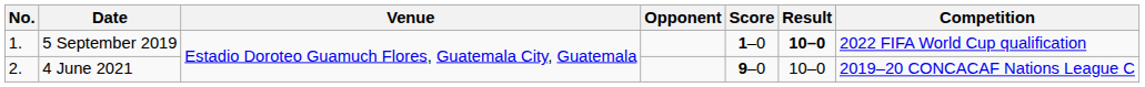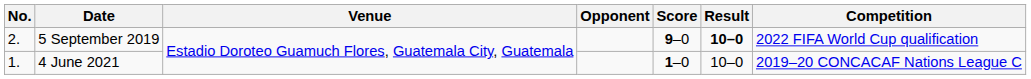 <table class="wikitable">
 <tr>
 <th>No.</th>
 <th>Date</th>
 <th>Venue</th>
 <th>Opponent</th>
 <th>Score</th>
 <th>Result</th>
 <th>Competition</th>
 </tr>
 <tr>
-<td>1.</td>
+<td>2.</td>
 <td>5 September 2019</td>
 <td rowspan=2><a href='#'>Estadio Doroteo Guamuch Flores</a>, <a href='#'>Guatemala City</a>, <a href='#'>Guatemala</a></td>
 <td></td>
-<td align=center><strong>1</strong>–0</td>
+<td align=center><strong>9</strong>–0</td>
 <td align=center><strong>10–0</strong></td>
 <td><a href='#'>2022 FIFA World Cup qualification</a></td>
 </tr>
 <tr>
-<td>2.</td>
+<td>1.</td>
 <td>4 June 2021</td>
 <td></td>
-<td align=center><strong>9</strong>–0</td>
+<td align=center><strong>1</strong>–0</td>
 <td align=center>10–0</td>
 <td><a href='#'>2019–20 CONCACAF Nations League C</a></td>
 </tr>
 </table>
